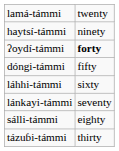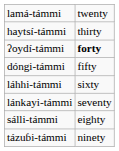 <table class="wikitable">
 <tr>
 <td>lamá-támmi</td>
 <td>twenty</td>
 </tr>
 <tr>
 <td>haytsí-támmi</td>
-<td>ninety</td>
+<td>thirty</td>
 </tr>
 <tr>
 <td>ʔoydí-támmi</td>
 <td><strong>forty</strong></td>
 </tr>
 <tr>
 <td>dóngi-támmi</td>
 <td>fifty</td>
 </tr>
 <tr>
 <td>láhhi-támmi</td>
 <td>sixty</td>
 </tr>
 <tr>
 <td>lánkayi-támmi</td>
 <td>seventy</td>
 </tr>
 <tr>
 <td>sálli-támmi</td>
 <td>eighty</td>
 </tr>
 <tr>
 <td>tázuɓi-támmi</td>
-<td>thirty</td>
+<td>ninety</td>
 </tr>
 </table>
